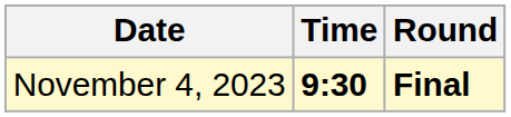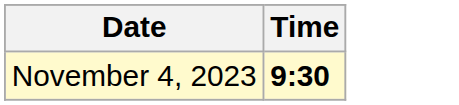 <table class="wikitable">
 <tr>
 <th>Date</th>
 <th>Time</th>
-<th>Round</th>
 </tr>
 <tr style=background:lemonchiffon>
 <td>November 4, 2023</td>
 <td><strong>9:30</strong></td>
-<td><strong>Final</strong></td>
 </tr>
 </table>
